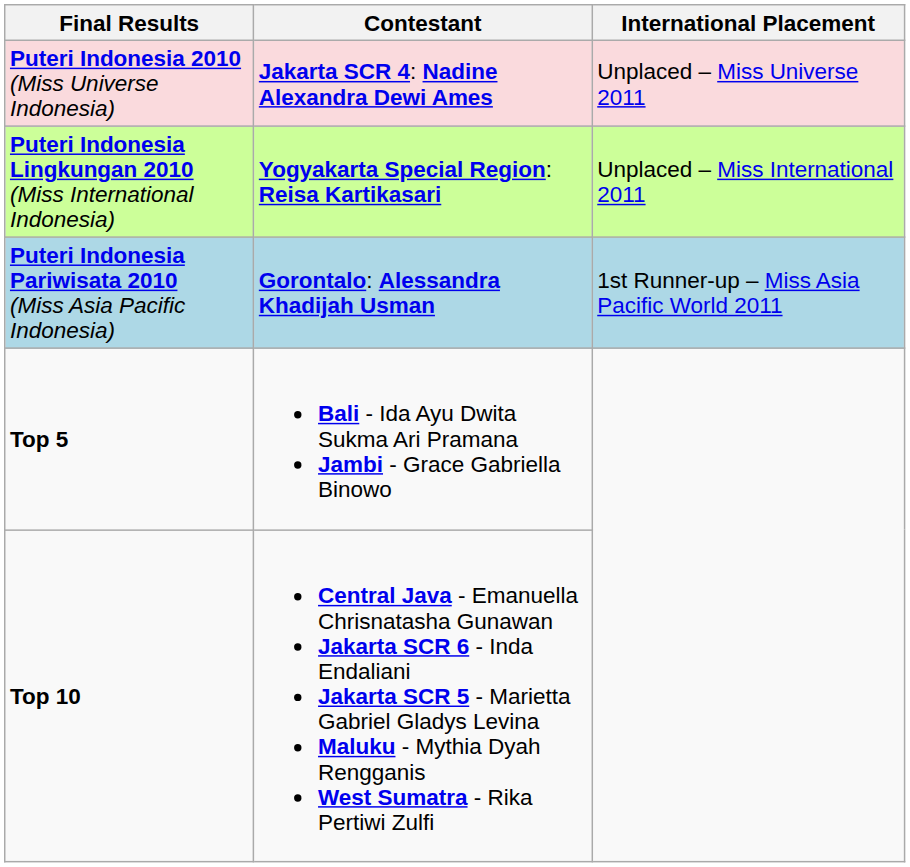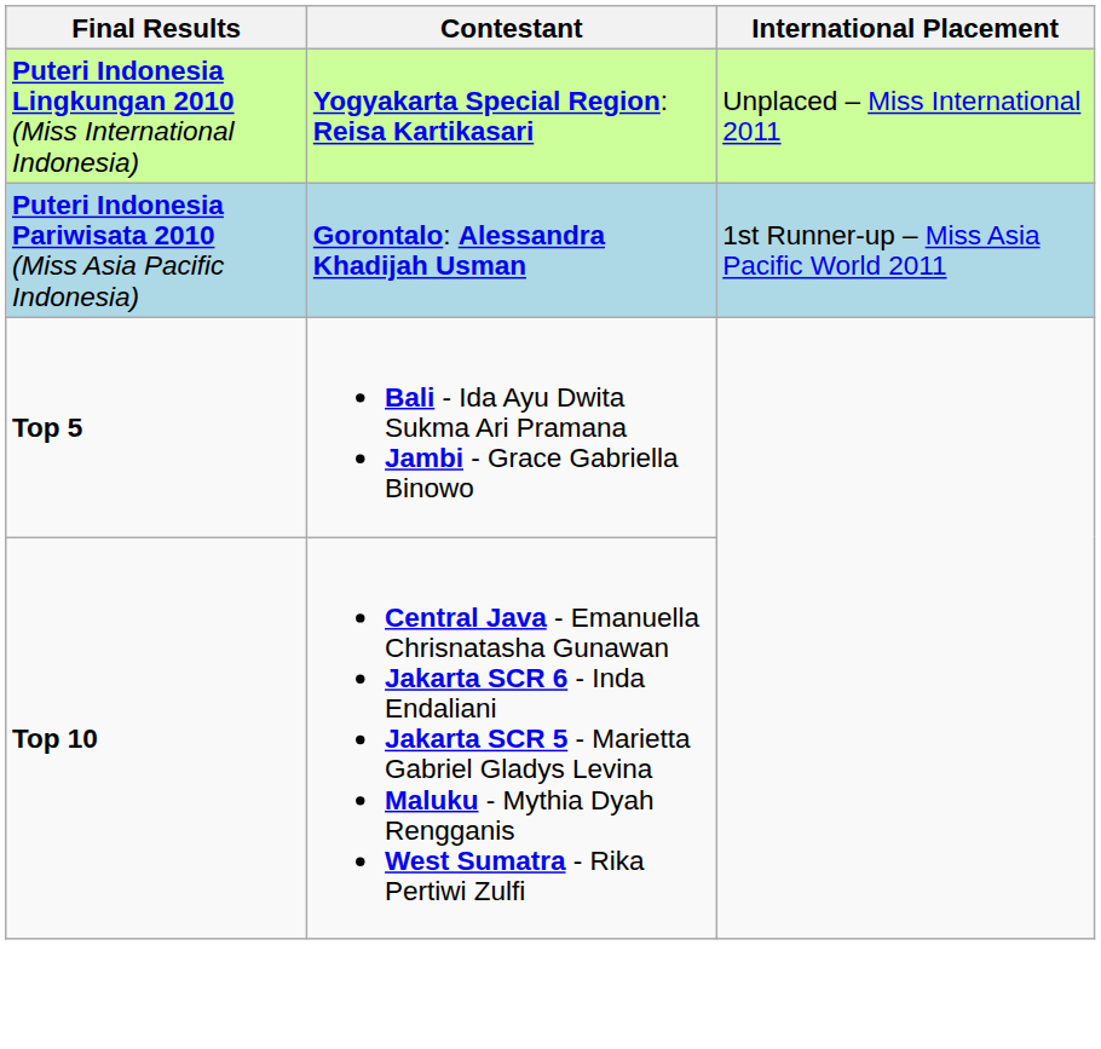 <table class="wikitable sortable" style="font-size:95%;">
 <tr>
 <th width="225">Final Results</th>
 <th width="300">Contestant</th>
 <th width="300">International Placement</th>
-</tr>
-<tr>
-<td style="background:#fadadd;"><strong><a href='#'>Puteri Indonesia 2010</a></strong><br><em>(Miss Universe Indonesia)</em></td>
-<td style="background:#fadadd;"> <strong><a href='#'>Jakarta SCR 4</a></strong>: <strong><a href='#'>Nadine Alexandra Dewi Ames</a></strong></td>
-<td style="background:#fadadd;">Unplaced – <a href='#'>Miss Universe 2011</a></td>
 </tr>
 <tr>
 <td style="background:#ccff99;"><strong><a href='#'>Puteri Indonesia Lingkungan 2010</a></strong><br><em>(Miss International Indonesia)</em></td>
 <td style="background:#ccff99;"> <strong><a href='#'>Yogyakarta Special Region</a></strong>: <strong><a href='#'>Reisa Kartikasari</a></strong></td>
 <td style="background:#ccff99;">Unplaced – <a href='#'>Miss International 2011</a></td>
 </tr>
 <tr>
 <td style="background:#ADD8E6;"><strong><a href='#'>Puteri Indonesia Pariwisata 2010</a></strong><br><em>(Miss Asia Pacific Indonesia)</em></td>
 <td style="background:#ADD8E6;"> <strong><a href='#'>Gorontalo</a></strong>: <strong><a href='#'>Alessandra Khadijah Usman</a></strong></td>
 <td style="background:#ADD8E6;">1st Runner-up – <a href='#'>Miss Asia Pacific World 2011</a></td>
 </tr>
 <tr>
 <td><strong>Top 5</strong></td>
 <td><br><ul><li> <strong><a href='#'>Bali</a></strong> - Ida Ayu Dwita Sukma Ari Pramana</li><li> <strong><a href='#'>Jambi</a></strong> - Grace Gabriella Binowo</li></ul></td>
 </tr>
 <tr>
 <td><strong>Top 10</strong></td>
 <td><br><ul><li> <strong><a href='#'>Central Java</a></strong> - Emanuella Chrisnatasha Gunawan</li><li> <strong><a href='#'>Jakarta SCR 6</a></strong> - Inda Endaliani</li><li> <strong><a href='#'>Jakarta SCR 5</a></strong> - Marietta Gabriel Gladys Levina</li><li> <strong><a href='#'>Maluku</a></strong> - Mythia Dyah Rengganis</li><li> <strong><a href='#'>West Sumatra</a></strong> - Rika Pertiwi Zulfi</li></ul></td>
 </tr>
 </table>
